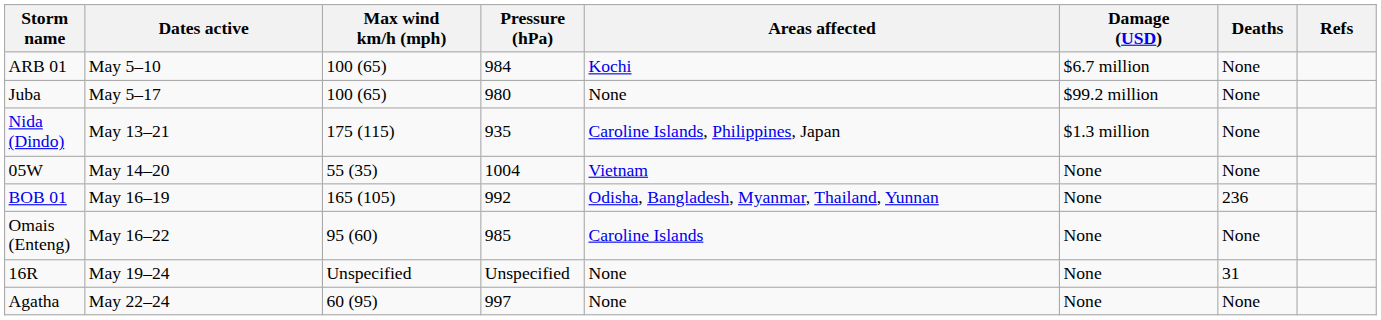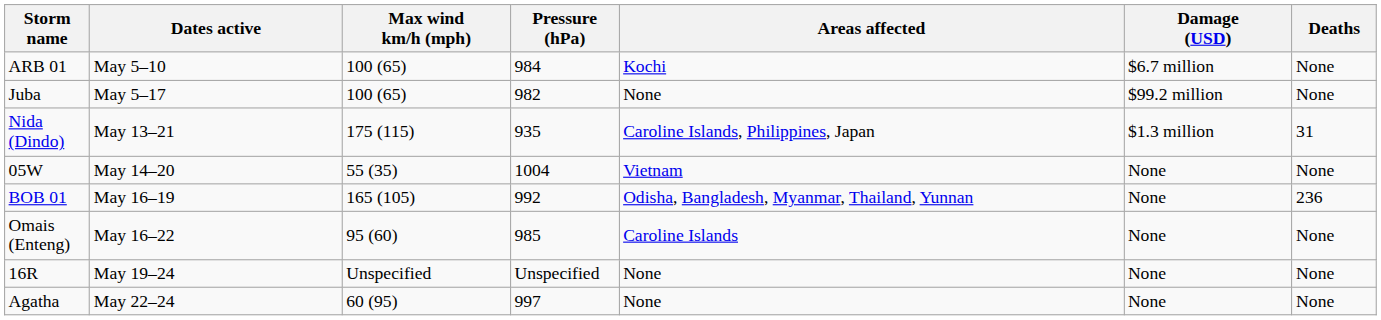 <table class="wikitable sortable">
 <tr>
 <th width="5%">Storm name</th>
 <th width="15%">Dates active</th>
 <th width="10%">Max wind<br>km/h (mph)</th>
 <th width="5%">Pressure<br>(hPa)</th>
 <th width="30%">Areas affected</th>
 <th width="10%">Damage<br>(<a href='#'>USD</a>)</th>
 <th width="5%">Deaths</th>
-<th width="5%">Refs</th>
 </tr>
 <tr>
 <td>ARB 01</td>
 <td>May 5–10</td>
 <td>100 (65)</td>
 <td>984</td>
 <td><a href='#'>Kochi</a></td>
 <td>$6.7 million</td>
 <td>None</td>
-<td></td>
 </tr>
 <tr>
 <td>Juba</td>
 <td>May 5–17</td>
 <td>100 (65)</td>
-<td>980</td>
+<td>982</td>
 <td>None</td>
 <td>$99.2 million</td>
 <td>None</td>
-<td></td>
 </tr>
 <tr>
 <td><a href='#'>Nida (Dindo)</a></td>
 <td>May 13–21</td>
 <td>175 (115)</td>
 <td>935</td>
 <td><a href='#'>Caroline Islands</a>, <a href='#'>Philippines</a>, Japan</td>
 <td>$1.3 million</td>
-<td>None</td>
-<td></td>
+<td>31</td>
 </tr>
 <tr>
 <td>05W</td>
 <td>May 14–20</td>
 <td>55 (35)</td>
 <td>1004</td>
 <td><a href='#'>Vietnam</a></td>
 <td>None</td>
 <td>None</td>
-<td></td>
 </tr>
 <tr>
 <td><a href='#'>BOB 01</a></td>
 <td>May 16–19</td>
 <td>165 (105)</td>
 <td>992</td>
 <td><a href='#'>Odisha</a>, <a href='#'>Bangladesh</a>, <a href='#'>Myanmar</a>, <a href='#'>Thailand</a>, <a href='#'>Yunnan</a></td>
 <td>None</td>
 <td>236</td>
-<td></td>
 </tr>
 <tr>
 <td>Omais (Enteng)</td>
 <td>May 16–22</td>
 <td>95 (60)</td>
 <td>985</td>
 <td><a href='#'>Caroline Islands</a></td>
 <td>None</td>
 <td>None</td>
-<td></td>
 </tr>
 <tr>
 <td>16R</td>
 <td>May 19–24</td>
 <td>Unspecified</td>
 <td>Unspecified</td>
 <td>None</td>
 <td>None</td>
-<td>31</td>
-<td></td>
+<td>None</td>
 </tr>
 <tr>
 <td>Agatha</td>
 <td>May 22–24</td>
 <td>60 (95)</td>
 <td>997</td>
 <td>None</td>
 <td>None</td>
 <td>None</td>
-<td></td>
 </tr>
 </table>
